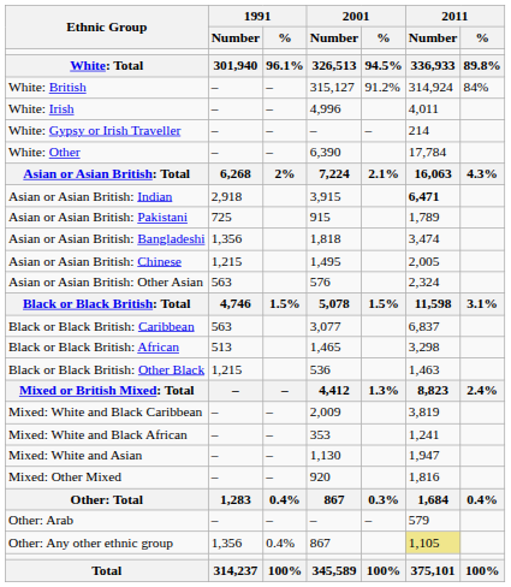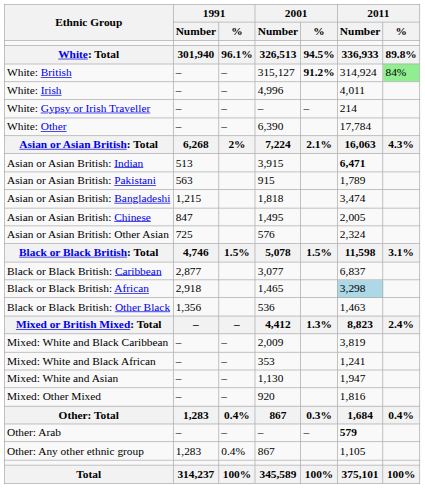 <table class="wikitable sortable mw-collapsible mw-collapsed">
 <tr>
 <th rowspan="2">Ethnic Group</th>
 <th colspan="2">1991</th>
 <th colspan="2">2001</th>
 <th colspan="2">2011</th>
 </tr>
 <tr>
 <th>Number</th>
 <th>%</th>
 <th>Number</th>
 <th>%</th>
 <th>Number</th>
 <th>%</th>
 </tr>
 <tr>
 <td></td>
 <td></td>
 <td></td>
 <td></td>
 <td></td>
 <td></td>
 <td></td>
 </tr>
 <tr>
 <th><a href='#'>White</a>: Total</th>
 <th>301,940</th>
 <th>96.1%</th>
 <th>326,513</th>
 <th>94.5%</th>
 <th>336,933</th>
 <th>89.8%</th>
 </tr>
 <tr>
 <td>White: <a href='#'>British</a></td>
 <td>–</td>
 <td>–</td>
 <td>315,127</td>
-<td>91.2%</td>
+<td><strong>91.2%</strong></td>
 <td>314,924</td>
-<td>84%</td>
+<td style="background: lightgreen;">84%</td>
 </tr>
 <tr>
 <td>White: <a href='#'>Irish</a></td>
 <td>–</td>
 <td>–</td>
 <td>4,996</td>
 <td></td>
 <td>4,011</td>
 <td></td>
 </tr>
 <tr>
 <td>White: <a href='#'>Gypsy or Irish Traveller</a></td>
 <td>–</td>
 <td>–</td>
 <td>–</td>
 <td>–</td>
 <td>214</td>
 <td></td>
 </tr>
 <tr>
 <td>White: <a href='#'>Other</a></td>
 <td>–</td>
 <td>–</td>
 <td>6,390</td>
 <td></td>
 <td>17,784</td>
 <td></td>
 </tr>
 <tr>
 <th><a href='#'>Asian or Asian British</a>: Total</th>
 <th>6,268</th>
 <th>2%</th>
 <th>7,224</th>
 <th>2.1%</th>
 <th>16,063</th>
 <th>4.3%</th>
 </tr>
 <tr>
 <td>Asian or Asian British: <a href='#'>Indian</a></td>
-<td>2,918</td>
+<td>513</td>
 <td></td>
 <td>3,915</td>
 <td></td>
 <td><strong>6,471</strong></td>
 <td></td>
 </tr>
 <tr>
 <td>Asian or Asian British: <a href='#'>Pakistani</a></td>
-<td>725</td>
+<td>563</td>
 <td></td>
 <td>915</td>
 <td></td>
 <td>1,789</td>
 <td></td>
 </tr>
 <tr>
 <td>Asian or Asian British: <a href='#'>Bangladeshi</a></td>
-<td>1,356</td>
+<td>1,215</td>
 <td></td>
 <td>1,818</td>
 <td></td>
 <td>3,474</td>
 <td></td>
 </tr>
 <tr>
 <td>Asian or Asian British: <a href='#'>Chinese</a></td>
-<td>1,215</td>
+<td>847</td>
 <td></td>
 <td>1,495</td>
 <td></td>
 <td>2,005</td>
 <td></td>
 </tr>
 <tr>
 <td>Asian or Asian British: Other Asian</td>
-<td>563</td>
+<td>725</td>
 <td></td>
 <td>576</td>
 <td></td>
 <td>2,324</td>
 <td></td>
 </tr>
 <tr>
 <th><a href='#'>Black or Black British</a>: Total</th>
 <th>4,746</th>
 <th>1.5%</th>
 <th>5,078</th>
 <th>1.5%</th>
 <th>11,598</th>
 <th>3.1%</th>
 </tr>
 <tr>
 <td>Black or Black British: <a href='#'>Caribbean</a></td>
-<td>563</td>
+<td>2,877</td>
 <td></td>
 <td>3,077</td>
 <td></td>
 <td>6,837</td>
 <td></td>
 </tr>
 <tr>
 <td>Black or Black British: <a href='#'>African</a></td>
-<td>513</td>
+<td>2,918</td>
 <td></td>
 <td>1,465</td>
 <td></td>
-<td>3,298</td>
+<td style="background: lightblue;">3,298</td>
 <td></td>
 </tr>
 <tr>
 <td>Black or Black British: <a href='#'>Other Black</a></td>
-<td>1,215</td>
+<td>1,356</td>
 <td></td>
 <td>536</td>
 <td></td>
 <td>1,463</td>
 <td></td>
 </tr>
 <tr>
 <th><a href='#'>Mixed or British Mixed</a>: Total</th>
 <th>–</th>
 <th>–</th>
 <th>4,412</th>
 <th>1.3%</th>
 <th>8,823</th>
 <th>2.4%</th>
 </tr>
 <tr>
 <td>Mixed: White and Black Caribbean</td>
 <td>–</td>
 <td>–</td>
 <td>2,009</td>
 <td></td>
 <td>3,819</td>
 <td></td>
 </tr>
 <tr>
 <td>Mixed: White and Black African</td>
 <td>–</td>
 <td>–</td>
 <td>353</td>
 <td></td>
 <td>1,241</td>
 <td></td>
 </tr>
 <tr>
 <td>Mixed: White and Asian</td>
 <td>–</td>
 <td>–</td>
 <td>1,130</td>
 <td></td>
 <td>1,947</td>
 <td></td>
 </tr>
 <tr>
 <td>Mixed: Other Mixed</td>
 <td>–</td>
 <td>–</td>
 <td>920</td>
 <td></td>
 <td>1,816</td>
 <td></td>
 </tr>
 <tr>
 <th>Other: Total</th>
 <th>1,283</th>
 <th>0.4%</th>
 <th>867</th>
 <th>0.3%</th>
 <th>1,684</th>
 <th>0.4%</th>
 </tr>
 <tr>
 <td>Other: Arab</td>
 <td>–</td>
 <td>–</td>
 <td>–</td>
 <td>–</td>
-<td>579</td>
+<td><strong>579</strong></td>
 <td></td>
 </tr>
 <tr>
 <td>Other: Any other ethnic group</td>
-<td>1,356</td>
+<td>1,283</td>
 <td>0.4%</td>
 <td>867</td>
 <td></td>
-<td style="background: khaki;">1,105</td>
+<td>1,105</td>
 <td></td>
 </tr>
 <tr>
 <td></td>
 <td></td>
 <td></td>
 <td></td>
 <td></td>
 <td></td>
 <td></td>
 </tr>
 <tr>
 <th>Total</th>
 <th>314,237</th>
 <th>100%</th>
 <th>345,589</th>
 <th>100%</th>
 <th>375,101</th>
 <th>100%</th>
 </tr>
 </table>
